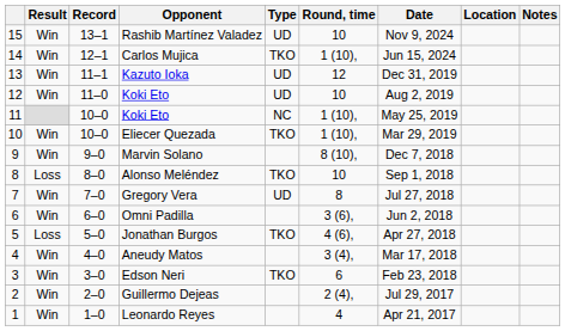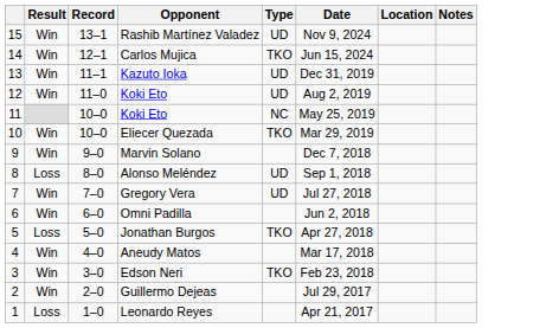 <table class="wikitable" style="text-align:center">
 <tr>
 <th></th>
 <th>Result</th>
 <th>Record</th>
 <th>Opponent</th>
 <th>Type</th>
-<th>Round, time</th>
 <th>Date</th>
 <th>Location</th>
 <th>Notes</th>
 </tr>
 <tr>
 <td>15</td>
 <td>Win</td>
 <td>13–1 </td>
 <td style="text-align:left;"> Rashib Martínez Valadez</td>
 <td>UD</td>
-<td>10</td>
 <td>Nov 9, 2024</td>
 <td style="text-align:left;"> </td>
 <td style="text-align:left;"></td>
 </tr>
 <tr>
 <td>14</td>
 <td>Win</td>
 <td>12–1 </td>
 <td style="text-align:left;"> Carlos Mujica</td>
 <td>TKO</td>
-<td>1 (10), </td>
 <td>Jun 15, 2024</td>
 <td style="text-align:left;"> </td>
 <td></td>
 </tr>
 <tr>
 <td>13</td>
 <td>Win</td>
 <td>11–1 </td>
 <td style="text-align:left;"> <a href='#'>Kazuto Ioka</a></td>
 <td>UD</td>
-<td>12</td>
 <td>Dec 31, 2019</td>
 <td style="text-align:left;"> </td>
 <td style="text-align:left;"></td>
 </tr>
 <tr>
 <td>12</td>
 <td>Win</td>
 <td>11–0 </td>
 <td style="text-align:left;"> <a href='#'>Koki Eto</a></td>
 <td>UD</td>
-<td>10</td>
 <td>Aug 2, 2019</td>
 <td style="text-align:left;"> </td>
 <td style="text-align:left;"></td>
 </tr>
 <tr>
 <td>11</td>
 <td style="background: #DDD"></td>
 <td>10–0 </td>
 <td style="text-align:left;"> <a href='#'>Koki Eto</a></td>
 <td>NC</td>
-<td>1 (10), </td>
 <td>May 25, 2019</td>
 <td style="text-align:left;"> </td>
 <td style="text-align:left;"></td>
 </tr>
 <tr>
 <td>10</td>
 <td>Win</td>
 <td>10–0</td>
 <td style="text-align:left;"> Eliecer Quezada</td>
 <td>TKO</td>
-<td>1 (10), </td>
 <td>Mar 29, 2019</td>
 <td style="text-align:left;"> </td>
 <td style="text-align:left;"></td>
 </tr>
 <tr>
 <td>9</td>
 <td>Win</td>
 <td>9–0</td>
 <td style="text-align:left;"> Marvin Solano</td>
 <td></td>
-<td>8 (10), </td>
 <td>Dec 7, 2018</td>
 <td style="text-align:left;"> </td>
 <td style="text-align:left;"></td>
 </tr>
 <tr>
 <td>8</td>
 <td>Loss</td>
 <td>8–0</td>
 <td style="text-align:left;"> Alonso Meléndez</td>
-<td>TKO</td>
-<td>10</td>
+<td>UD</td>
 <td>Sep 1, 2018</td>
 <td style="text-align:left;"> </td>
 <td style="text-align:left;"></td>
 </tr>
 <tr>
 <td>7</td>
 <td>Win</td>
 <td>7–0</td>
 <td style="text-align:left;"> Gregory Vera</td>
 <td>UD</td>
-<td>8</td>
 <td>Jul 27, 2018</td>
 <td style="text-align:left;"> </td>
 <td style="text-align:left;"></td>
 </tr>
 <tr>
 <td>6</td>
 <td>Win</td>
 <td>6–0</td>
 <td style="text-align:left;"> Omni Padilla</td>
 <td></td>
-<td>3 (6), </td>
 <td>Jun 2, 2018</td>
 <td style="text-align:left;"> </td>
 <td></td>
 </tr>
 <tr>
 <td>5</td>
 <td>Loss</td>
 <td>5–0</td>
 <td style="text-align:left;"> Jonathan Burgos</td>
 <td>TKO</td>
-<td>4 (6), </td>
 <td>Apr 27, 2018</td>
 <td style="text-align:left;"> </td>
 <td></td>
 </tr>
 <tr>
 <td>4</td>
 <td>Win</td>
 <td>4–0</td>
 <td style="text-align:left;"> Aneudy Matos</td>
 <td></td>
-<td>3 (4), </td>
 <td>Mar 17, 2018</td>
 <td style="text-align:left;"> </td>
 <td></td>
 </tr>
 <tr>
 <td>3</td>
 <td>Win</td>
 <td>3–0</td>
 <td style="text-align:left;"> Edson Neri</td>
 <td>TKO</td>
-<td>6</td>
 <td>Feb 23, 2018</td>
 <td style="text-align:left;"> </td>
 <td></td>
 </tr>
 <tr>
 <td>2</td>
 <td>Win</td>
 <td>2–0</td>
 <td style="text-align:left;"> Guillermo Dejeas</td>
 <td></td>
-<td>2 (4), </td>
 <td>Jul 29, 2017</td>
 <td style="text-align:left;"> </td>
 <td></td>
 </tr>
 <tr>
 <td>1</td>
-<td>Win</td>
+<td>Loss</td>
 <td>1–0</td>
 <td style="text-align:left;"> Leonardo Reyes</td>
 <td></td>
-<td>4</td>
 <td>Apr 21, 2017</td>
 <td style="text-align:left;"> </td>
 <td></td>
 </tr>
 </table>
